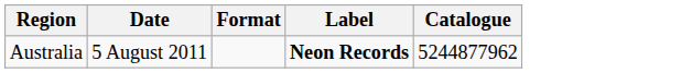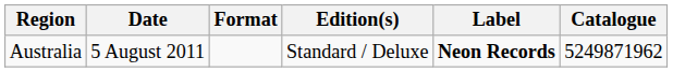 <table class="wikitable plainrowheaders">
 <tr>
 <th scope="col">Region</th>
 <th scope="col">Date</th>
 <th scope="col">Format</th>
+<th scope="col">Edition(s)</th>
 <th scope="col">Label</th>
 <th scope="col">Catalogue</th>
 </tr>
 <tr>
 <td>Australia</td>
 <td>5 August 2011</td>
 <td></td>
+<td>Standard / Deluxe</td>
 <td><strong>Neon Records</strong></td>
-<td>5244877962</td>
+<td>5249871962</td>
 </tr>
 </table>
